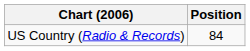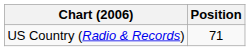 <table class="wikitable">
 <tr>
 <th>Chart (2006)</th>
 <th>Position</th>
 </tr>
 <tr>
 <td>US Country (<em><a href='#'>Radio & Records</a></em>)</td>
-<td align="center">84</td>
+<td align="center">71</td>
 </tr>
 </table>
